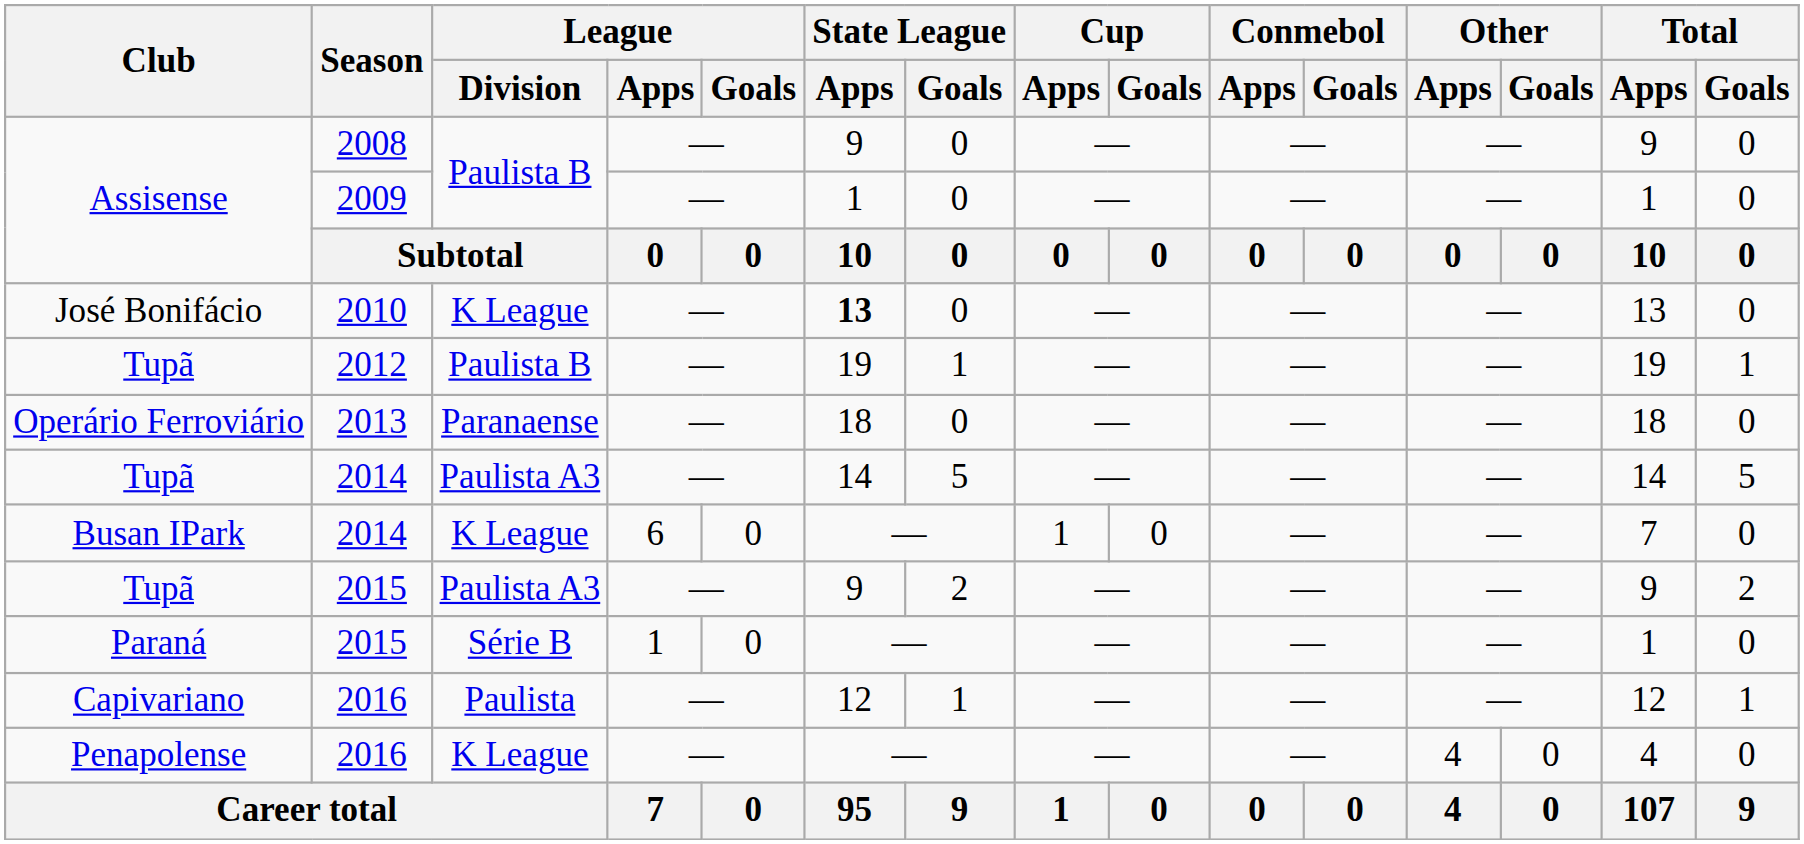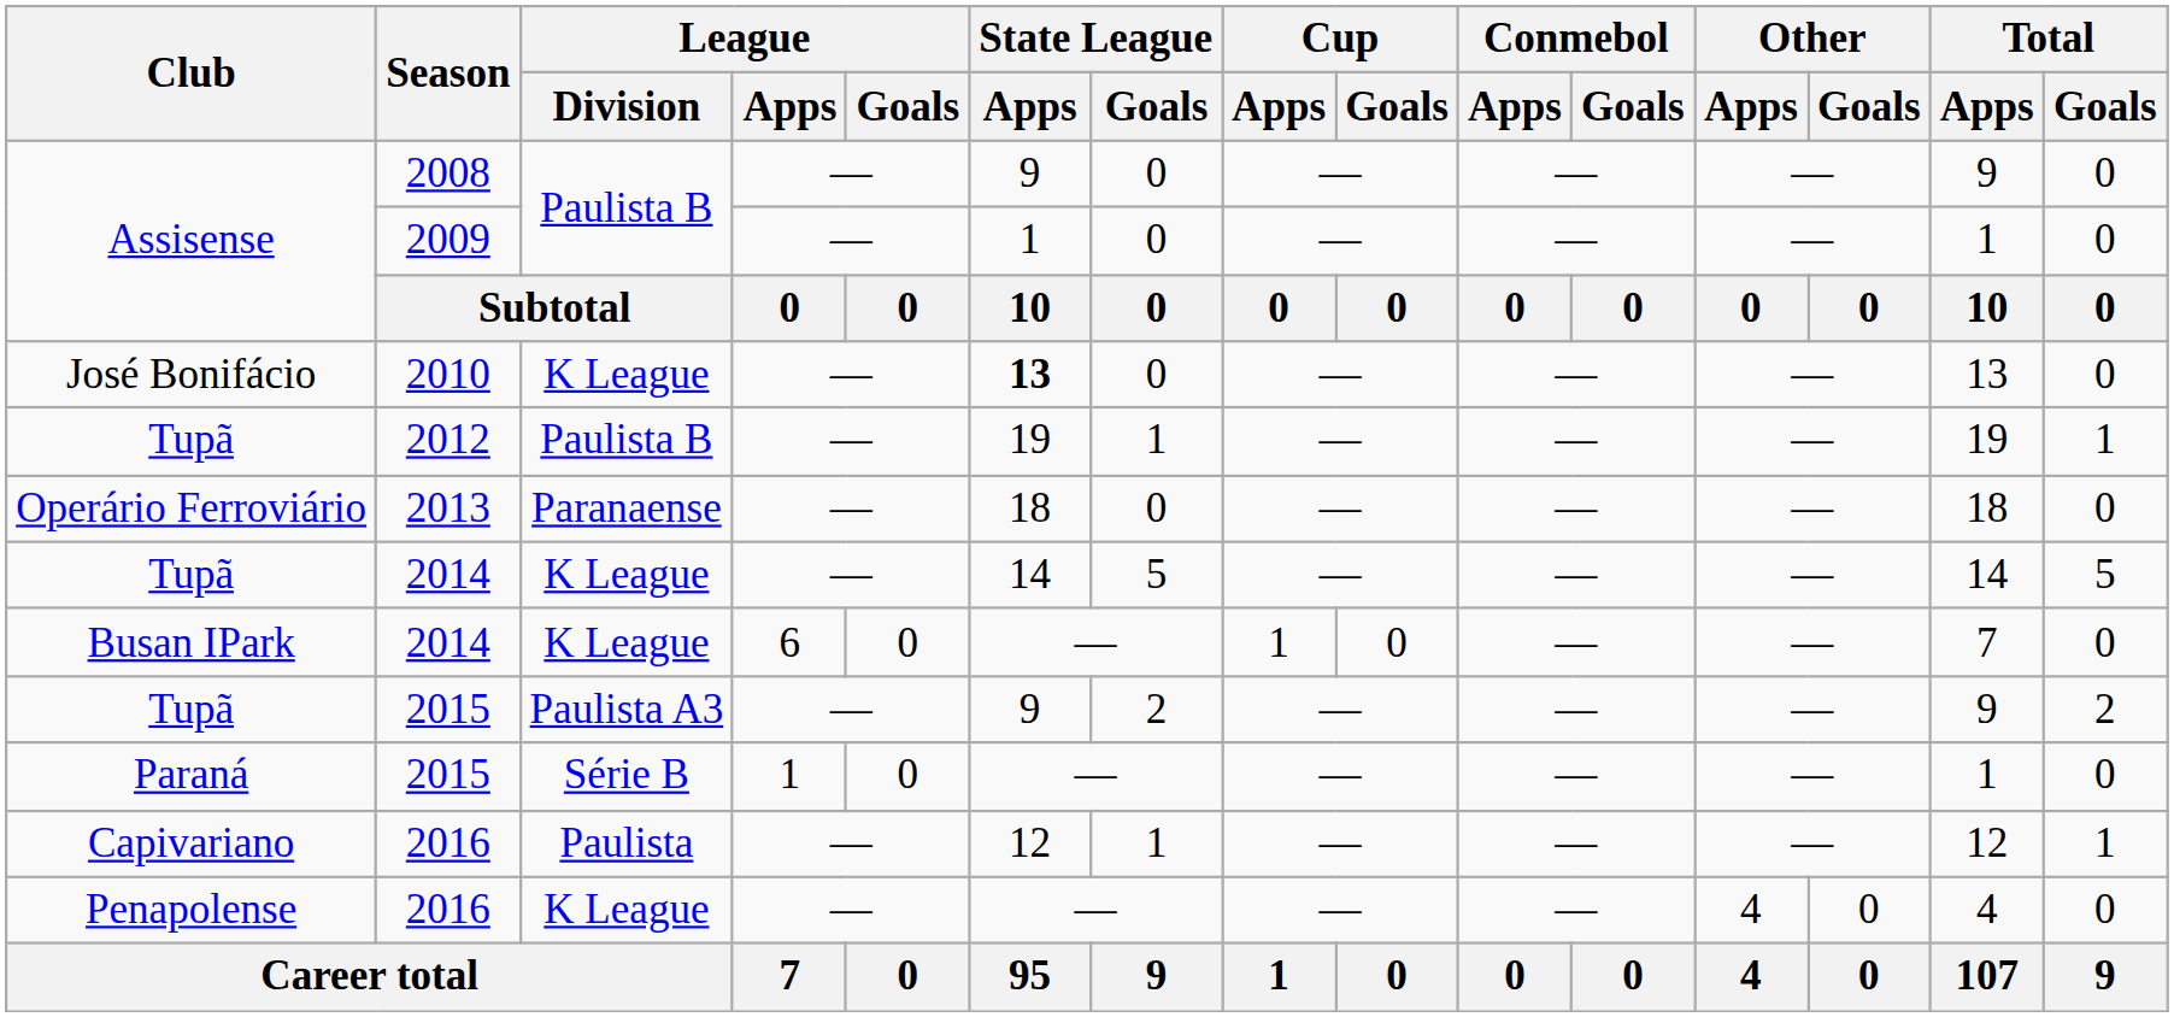 <table class="wikitable" style="text-align: center;">
 <tr>
 <th rowspan="2">Club</th>
 <th rowspan="2">Season</th>
 <th colspan="3">League</th>
 <th colspan="2">State League</th>
 <th colspan="2">Cup</th>
 <th colspan="2">Conmebol</th>
 <th colspan="2">Other</th>
 <th colspan="2">Total</th>
 </tr>
 <tr>
 <th>Division</th>
 <th>Apps</th>
 <th>Goals</th>
 <th>Apps</th>
 <th>Goals</th>
 <th>Apps</th>
 <th>Goals</th>
 <th>Apps</th>
 <th>Goals</th>
 <th>Apps</th>
 <th>Goals</th>
 <th>Apps</th>
 <th>Goals</th>
 </tr>
 <tr>
 <td rowspan=3 valign="center"><a href='#'>Assisense</a></td>
 <td><a href='#'>2008</a></td>
 <td rowspan=2><a href='#'>Paulista B</a></td>
 <td colspan="2">—</td>
 <td>9</td>
 <td>0</td>
 <td colspan="2">—</td>
 <td colspan="2">—</td>
 <td colspan="2">—</td>
 <td>9</td>
 <td>0</td>
 </tr>
 <tr>
 <td><a href='#'>2009</a></td>
 <td colspan="2">—</td>
 <td>1</td>
 <td>0</td>
 <td colspan="2">—</td>
 <td colspan="2">—</td>
 <td colspan="2">—</td>
 <td>1</td>
 <td>0</td>
 </tr>
 <tr>
 <th colspan="2"><strong>Subtotal</strong></th>
 <th>0</th>
 <th>0</th>
 <th>10</th>
 <th>0</th>
 <th>0</th>
 <th>0</th>
 <th>0</th>
 <th>0</th>
 <th>0</th>
 <th>0</th>
 <th>10</th>
 <th>0</th>
 </tr>
 <tr>
 <td valign="center">José Bonifácio</td>
 <td><a href='#'>2010</a></td>
 <td><a href='#'>K League</a></td>
 <td colspan="2">—</td>
 <td><strong>13</strong></td>
 <td>0</td>
 <td colspan="2">—</td>
 <td colspan="2">—</td>
 <td colspan="2">—</td>
 <td>13</td>
 <td>0</td>
 </tr>
 <tr>
 <td valign="center"><a href='#'>Tupã</a></td>
 <td><a href='#'>2012</a></td>
 <td><a href='#'>Paulista B</a></td>
 <td colspan="2">—</td>
 <td>19</td>
 <td>1</td>
 <td colspan="2">—</td>
 <td colspan="2">—</td>
 <td colspan="2">—</td>
 <td>19</td>
 <td>1</td>
 </tr>
 <tr>
 <td valign="center"><a href='#'>Operário Ferroviário</a></td>
 <td><a href='#'>2013</a></td>
 <td><a href='#'>Paranaense</a></td>
 <td colspan="2">—</td>
 <td>18</td>
 <td>0</td>
 <td colspan="2">—</td>
 <td colspan="2">—</td>
 <td colspan="2">—</td>
 <td>18</td>
 <td>0</td>
 </tr>
 <tr>
 <td valign="center"><a href='#'>Tupã</a></td>
 <td><a href='#'>2014</a></td>
-<td><a href='#'>Paulista A3</a></td>
+<td><a href='#'>K League</a></td>
 <td colspan="2">—</td>
 <td>14</td>
 <td>5</td>
 <td colspan="2">—</td>
 <td colspan="2">—</td>
 <td colspan="2">—</td>
 <td>14</td>
 <td>5</td>
 </tr>
 <tr>
 <td valign="center"><a href='#'>Busan IPark</a></td>
 <td><a href='#'>2014</a></td>
 <td><a href='#'>K League</a></td>
 <td>6</td>
 <td>0</td>
 <td colspan="2">—</td>
 <td>1</td>
 <td>0</td>
 <td colspan="2">—</td>
 <td colspan="2">—</td>
 <td>7</td>
 <td>0</td>
 </tr>
 <tr>
 <td valign="center"><a href='#'>Tupã</a></td>
 <td><a href='#'>2015</a></td>
 <td><a href='#'>Paulista A3</a></td>
 <td colspan="2">—</td>
 <td>9</td>
 <td>2</td>
 <td colspan="2">—</td>
 <td colspan="2">—</td>
 <td colspan="2">—</td>
 <td>9</td>
 <td>2</td>
 </tr>
 <tr>
 <td valign="center"><a href='#'>Paraná</a></td>
 <td><a href='#'>2015</a></td>
 <td><a href='#'>Série B</a></td>
 <td>1</td>
 <td>0</td>
 <td colspan="2">—</td>
 <td colspan="2">—</td>
 <td colspan="2">—</td>
 <td colspan="2">—</td>
 <td>1</td>
 <td>0</td>
 </tr>
 <tr>
 <td valign="center"><a href='#'>Capivariano</a></td>
 <td><a href='#'>2016</a></td>
 <td><a href='#'>Paulista</a></td>
 <td colspan="2">—</td>
 <td>12</td>
 <td>1</td>
 <td colspan="2">—</td>
 <td colspan="2">—</td>
 <td colspan="2">—</td>
 <td>12</td>
 <td>1</td>
 </tr>
 <tr>
 <td valign="center"><a href='#'>Penapolense</a></td>
 <td><a href='#'>2016</a></td>
 <td><a href='#'>K League</a></td>
 <td colspan="2">—</td>
 <td colspan="2">—</td>
 <td colspan="2">—</td>
 <td colspan="2">—</td>
 <td>4</td>
 <td>0</td>
 <td>4</td>
 <td>0</td>
 </tr>
 <tr>
 <th colspan="3"><strong>Career total</strong></th>
 <th>7</th>
 <th>0</th>
 <th>95</th>
 <th>9</th>
 <th>1</th>
 <th>0</th>
 <th>0</th>
 <th>0</th>
 <th>4</th>
 <th>0</th>
 <th>107</th>
 <th>9</th>
 </tr>
 </table>
